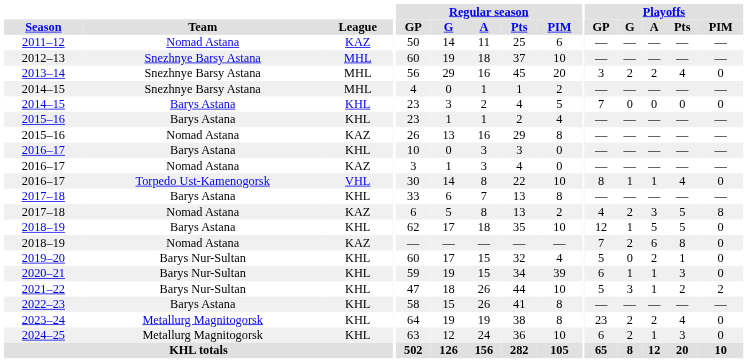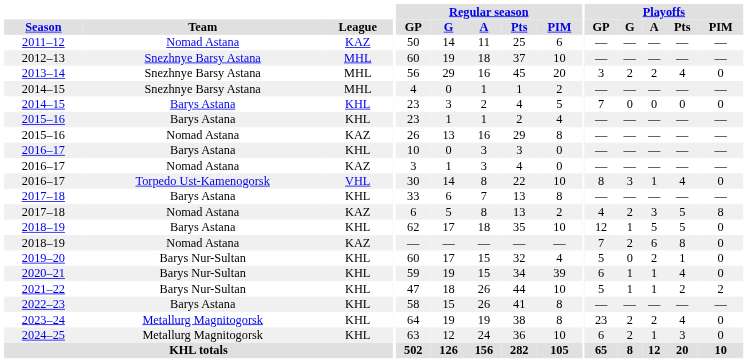 <table border="0" cellpadding="1" cellspacing="0" style="text-align:center; width:60em">
 <tr bgcolor="#e0e0e0">
 <th colspan="3" bgcolor="#ffffff"></th>
 <th rowspan="100" bgcolor="#ffffff"></th>
 <th colspan="5"><a href='#'>Regular season</a></th>
 <th rowspan="100" bgcolor="#ffffff"></th>
 <th colspan="5"><a href='#'>Playoffs</a></th>
 </tr>
 <tr bgcolor="#e0e0e0">
 <th><a href='#'>Season</a></th>
 <th>Team</th>
 <th>League</th>
 <th>GP</th>
 <th><a href='#'>G</a></th>
 <th><a href='#'>A</a></th>
 <th><a href='#'>Pts</a></th>
 <th><a href='#'>PIM</a></th>
 <th>GP</th>
 <th>G</th>
 <th>A</th>
 <th>Pts</th>
 <th>PIM</th>
 </tr>
 <tr>
 <td><a href='#'>2011–12</a></td>
 <td><a href='#'>Nomad Astana</a></td>
 <td><a href='#'>KAZ</a></td>
 <td>50</td>
 <td>14</td>
 <td>11</td>
 <td>25</td>
 <td>6</td>
 <td>—</td>
 <td>—</td>
 <td>—</td>
 <td>—</td>
 <td>—</td>
 </tr>
 <tr bgcolor="#f0f0f0">
 <td>2012–13</td>
 <td><a href='#'>Snezhnye Barsy Astana</a></td>
 <td><a href='#'>MHL</a></td>
 <td>60</td>
 <td>19</td>
 <td>18</td>
 <td>37</td>
 <td>10</td>
 <td>—</td>
 <td>—</td>
 <td>—</td>
 <td>—</td>
 <td>—</td>
 </tr>
 <tr>
 <td><a href='#'>2013–14</a></td>
 <td>Snezhnye Barsy Astana</td>
 <td>MHL</td>
 <td>56</td>
 <td>29</td>
 <td>16</td>
 <td>45</td>
 <td>20</td>
 <td>3</td>
 <td>2</td>
 <td>2</td>
 <td>4</td>
 <td>0</td>
 </tr>
 <tr bgcolor="#f0f0f0">
 <td>2014–15</td>
 <td>Snezhnye Barsy Astana</td>
 <td>MHL</td>
 <td>4</td>
 <td>0</td>
 <td>1</td>
 <td>1</td>
 <td>2</td>
 <td>—</td>
 <td>—</td>
 <td>—</td>
 <td>—</td>
 <td>—</td>
 </tr>
 <tr>
 <td><a href='#'>2014–15</a></td>
 <td><a href='#'>Barys Astana</a></td>
 <td><a href='#'>KHL</a></td>
 <td>23</td>
 <td>3</td>
 <td>2</td>
 <td>4</td>
 <td>5</td>
 <td>7</td>
 <td>0</td>
 <td>0</td>
 <td>0</td>
 <td>0</td>
 </tr>
 <tr bgcolor="#f0f0f0">
 <td><a href='#'>2015–16</a></td>
 <td>Barys Astana</td>
 <td>KHL</td>
 <td>23</td>
 <td>1</td>
 <td>1</td>
 <td>2</td>
 <td>4</td>
 <td>—</td>
 <td>—</td>
 <td>—</td>
 <td>—</td>
 <td>—</td>
 </tr>
 <tr>
 <td>2015–16</td>
 <td>Nomad Astana</td>
 <td>KAZ</td>
 <td>26</td>
 <td>13</td>
 <td>16</td>
 <td>29</td>
 <td>8</td>
 <td>—</td>
 <td>—</td>
 <td>—</td>
 <td>—</td>
 <td>—</td>
 </tr>
 <tr bgcolor="#f0f0f0">
 <td><a href='#'>2016–17</a></td>
 <td>Barys Astana</td>
 <td>KHL</td>
 <td>10</td>
 <td>0</td>
 <td>3</td>
 <td>3</td>
 <td>0</td>
 <td>—</td>
 <td>—</td>
 <td>—</td>
 <td>—</td>
 <td>—</td>
 </tr>
 <tr>
 <td>2016–17</td>
 <td>Nomad Astana</td>
 <td>KAZ</td>
 <td>3</td>
 <td>1</td>
 <td>3</td>
 <td>4</td>
 <td>0</td>
 <td>—</td>
 <td>—</td>
 <td>—</td>
 <td>—</td>
 <td>—</td>
 </tr>
 <tr bgcolor="#f0f0f0">
 <td>2016–17</td>
 <td><a href='#'>Torpedo Ust-Kamenogorsk</a></td>
 <td><a href='#'>VHL</a></td>
 <td>30</td>
 <td>14</td>
 <td>8</td>
 <td>22</td>
 <td>10</td>
 <td>8</td>
-<td>1</td>
+<td>3</td>
 <td>1</td>
 <td>4</td>
 <td>0</td>
 </tr>
 <tr>
 <td><a href='#'>2017–18</a></td>
 <td>Barys Astana</td>
 <td>KHL</td>
 <td>33</td>
 <td>6</td>
 <td>7</td>
 <td>13</td>
 <td>8</td>
 <td>—</td>
 <td>—</td>
 <td>—</td>
 <td>—</td>
 <td>—</td>
 </tr>
 <tr bgcolor="#f0f0f0">
 <td>2017–18</td>
 <td>Nomad Astana</td>
 <td>KAZ</td>
 <td>6</td>
 <td>5</td>
 <td>8</td>
 <td>13</td>
 <td>2</td>
 <td>4</td>
 <td>2</td>
 <td>3</td>
 <td>5</td>
 <td>8</td>
 </tr>
 <tr>
 <td><a href='#'>2018–19</a></td>
 <td>Barys Astana</td>
 <td>KHL</td>
 <td>62</td>
 <td>17</td>
 <td>18</td>
 <td>35</td>
 <td>10</td>
 <td>12</td>
 <td>1</td>
 <td>5</td>
 <td>5</td>
 <td>0</td>
 </tr>
 <tr bgcolor="#f0f0f0">
 <td>2018–19</td>
 <td>Nomad Astana</td>
 <td>KAZ</td>
 <td>—</td>
 <td>—</td>
 <td>—</td>
 <td>—</td>
 <td>—</td>
 <td>7</td>
 <td>2</td>
 <td>6</td>
 <td>8</td>
 <td>0</td>
 </tr>
 <tr>
 <td><a href='#'>2019–20</a></td>
 <td>Barys Nur-Sultan</td>
 <td>KHL</td>
 <td>60</td>
 <td>17</td>
 <td>15</td>
 <td>32</td>
 <td>4</td>
 <td>5</td>
 <td>0</td>
 <td>2</td>
 <td>1</td>
 <td>0</td>
 </tr>
 <tr bgcolor="#f0f0f0">
 <td><a href='#'>2020–21</a></td>
 <td>Barys Nur-Sultan</td>
 <td>KHL</td>
 <td>59</td>
 <td>19</td>
 <td>15</td>
 <td>34</td>
 <td>39</td>
 <td>6</td>
 <td>1</td>
 <td>1</td>
-<td>3</td>
+<td>4</td>
 <td>0</td>
 </tr>
 <tr>
 <td><a href='#'>2021–22</a></td>
 <td>Barys Nur-Sultan</td>
 <td>KHL</td>
 <td>47</td>
 <td>18</td>
 <td>26</td>
 <td>44</td>
 <td>10</td>
 <td>5</td>
-<td>3</td>
+<td>1</td>
 <td>1</td>
 <td>2</td>
 <td>2</td>
 </tr>
 <tr bgcolor="#f0f0f0">
 <td><a href='#'>2022–23</a></td>
 <td>Barys Astana</td>
 <td>KHL</td>
 <td>58</td>
 <td>15</td>
 <td>26</td>
 <td>41</td>
 <td>8</td>
 <td>—</td>
 <td>—</td>
 <td>—</td>
 <td>—</td>
 <td>—</td>
 </tr>
 <tr>
 <td><a href='#'>2023–24</a></td>
 <td><a href='#'>Metallurg Magnitogorsk</a></td>
 <td>KHL</td>
 <td>64</td>
 <td>19</td>
 <td>19</td>
 <td>38</td>
 <td>8</td>
 <td>23</td>
 <td>2</td>
 <td>2</td>
 <td>4</td>
 <td>0</td>
 </tr>
 <tr bgcolor="#f0f0f0">
 <td><a href='#'>2024–25</a></td>
 <td>Metallurg Magnitogorsk</td>
 <td>KHL</td>
 <td>63</td>
 <td>12</td>
 <td>24</td>
 <td>36</td>
 <td>10</td>
 <td>6</td>
 <td>2</td>
 <td>1</td>
 <td>3</td>
 <td>0</td>
 </tr>
 <tr bgcolor="#e0e0e0">
 <th colspan="3">KHL totals</th>
 <th>502</th>
 <th>126</th>
 <th>156</th>
 <th>282</th>
 <th>105</th>
 <th>65</th>
 <th>8</th>
 <th>12</th>
 <th>20</th>
 <th>10</th>
 </tr>
 </table>
